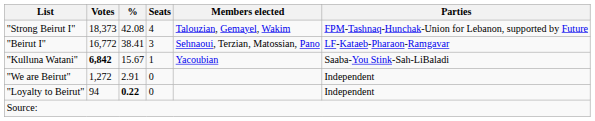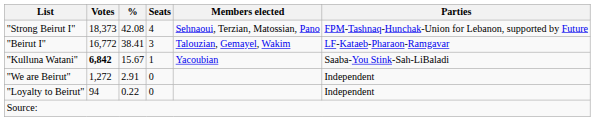 <table class="wikitable sortable" style=text-align:left>
 <tr>
 <th>List</th>
 <th>Votes</th>
 <th>%</th>
 <th>Seats</th>
 <th>Members elected</th>
 <th>Parties</th>
 </tr>
 <tr>
 <td>"Strong Beirut I"</td>
 <td>18,373</td>
 <td>42.08</td>
 <td>4</td>
-<td><a href='#'>Talouzian</a>, <a href='#'>Gemayel</a>, <a href='#'>Wakim</a></td>
+<td><a href='#'>Sehnaoui</a>, Terzian, Matossian, <a href='#'>Pano</a></td>
 <td><a href='#'>FPM</a>-<a href='#'>Tashnaq</a>-<a href='#'>Hunchak</a>-Union for Lebanon, supported by <a href='#'>Future</a></td>
 </tr>
 <tr>
 <td>"Beirut I"</td>
 <td>16,772</td>
 <td>38.41</td>
 <td>3</td>
-<td><a href='#'>Sehnaoui</a>, Terzian, Matossian, <a href='#'>Pano</a></td>
+<td><a href='#'>Talouzian</a>, <a href='#'>Gemayel</a>, <a href='#'>Wakim</a></td>
 <td><a href='#'>LF</a>-<a href='#'>Kataeb</a>-<a href='#'>Pharaon</a>-<a href='#'>Ramgavar</a></td>
 </tr>
 <tr>
 <td>"Kulluna Watani"</td>
 <td><strong>6,842</strong></td>
 <td>15.67</td>
 <td>1</td>
 <td><a href='#'>Yacoubian</a></td>
 <td>Saaba-<a href='#'>You Stink</a>-Sah-LiBaladi</td>
 </tr>
 <tr>
 <td>"We are Beirut"</td>
 <td>1,272</td>
 <td>2.91</td>
 <td>0</td>
 <td></td>
 <td>Independent</td>
 </tr>
 <tr>
 <td>"Loyalty to Beirut"</td>
 <td>94</td>
-<td><strong>0.22</strong></td>
+<td>0.22</td>
 <td>0</td>
 <td></td>
 <td>Independent</td>
 </tr>
 <tr>
 <td colspan=6 align=left>Source:</td>
 </tr>
 </table>
